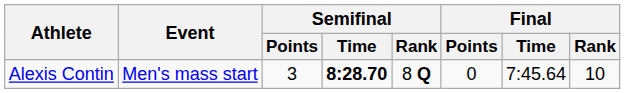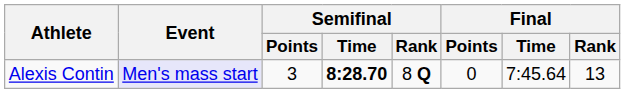 <table class="wikitable" style="font-size:90%">
 <tr>
 <th rowspan=2>Athlete</th>
 <th rowspan=2>Event</th>
 <th colspan="3">Semifinal</th>
 <th colspan="3">Final</th>
 </tr>
 <tr style="font-size:95%">
 <th>Points</th>
 <th>Time</th>
 <th>Rank</th>
 <th>Points</th>
 <th>Time</th>
 <th>Rank</th>
 </tr>
 <tr align=center>
 <td align=left><a href='#'>Alexis Contin</a></td>
-<td align=left><a href='#'>Men's mass start</a></td>
+<td align=left style="background: lavender;"><a href='#'>Men's mass start</a></td>
 <td>3</td>
 <td><strong>8:28.70</strong></td>
 <td>8 <strong>Q</strong></td>
 <td>0</td>
 <td>7:45.64</td>
-<td>10</td>
+<td>13</td>
 </tr>
 </table>
